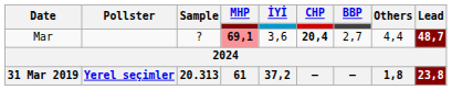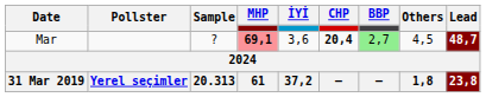 <table class="wikitable mw-collapsible" style="text-align:center; font-size:85%; line-height:14px;">
 <tr>
 <th rowspan="2">Date</th>
 <th rowspan="2">Pollster</th>
 <th rowspan="2">Sample</th>
 <th style="width:3em;"><a href='#'>MHP</a></th>
 <th style="width:3em;"><a href='#'>İYİ</a></th>
 <th style="width:3em;"><a href='#'>CHP</a></th>
 <th style="width:3em;"><a href='#'>BBP</a></th>
 <th rowspan="2">Others</th>
 <th rowspan="2">Lead</th>
 </tr>
 <tr>
 <th style="background:#870000;"></th>
 <th style="background:#0099cc;"></th>
 <th style="background:#d40000;"></th>
 <th style="background:#414042;"></th>
 </tr>
 <tr>
 <td>Mar</td>
 <td></td>
 <td>?</td>
 <td style="background:#fc9399"><strong>69,1</strong></td>
 <td>3,6</td>
 <td><strong>20,4</strong></td>
-<td>2,7</td>
-<td>4,4</td>
+<td style="background: lightgreen;">2,7</td>
+<td>4,5</td>
 <th style="background:#870000; color:white;">48,7</th>
 </tr>
 <tr>
 <th colspan="9">2024</th>
 </tr>
 <tr>
 <th>31 Mar 2019</th>
 <th><a href='#'>Yerel seçimler</a></th>
 <th>20.313</th>
 <th>61</th>
 <th>37,2</th>
 <th>—</th>
 <th>—</th>
 <th>1,8</th>
 <th style="background:#870000; color:white;">23,8</th>
 </tr>
 </table>
